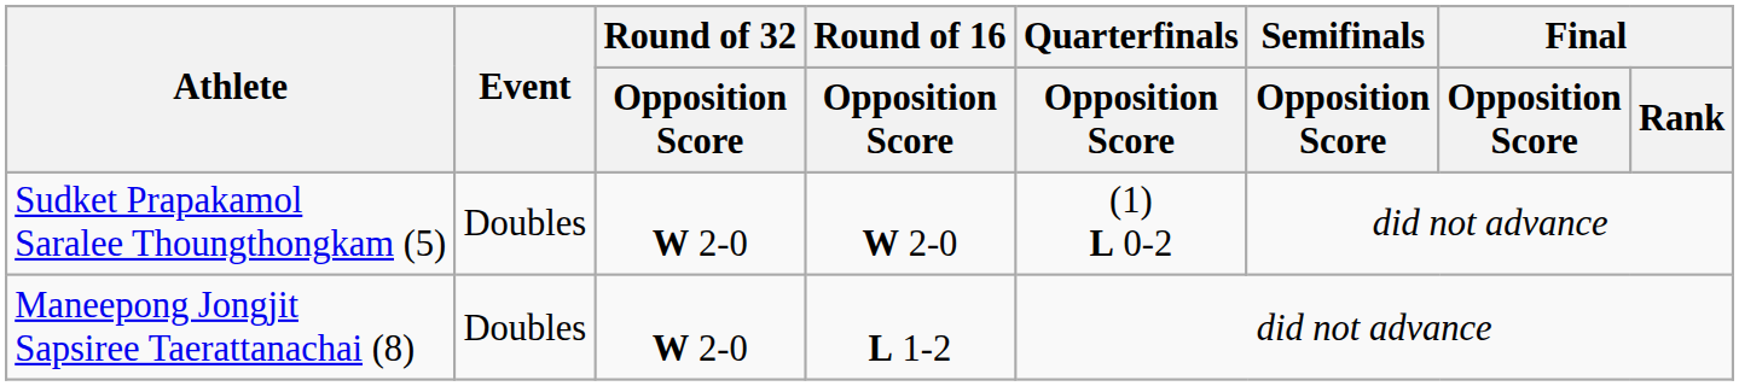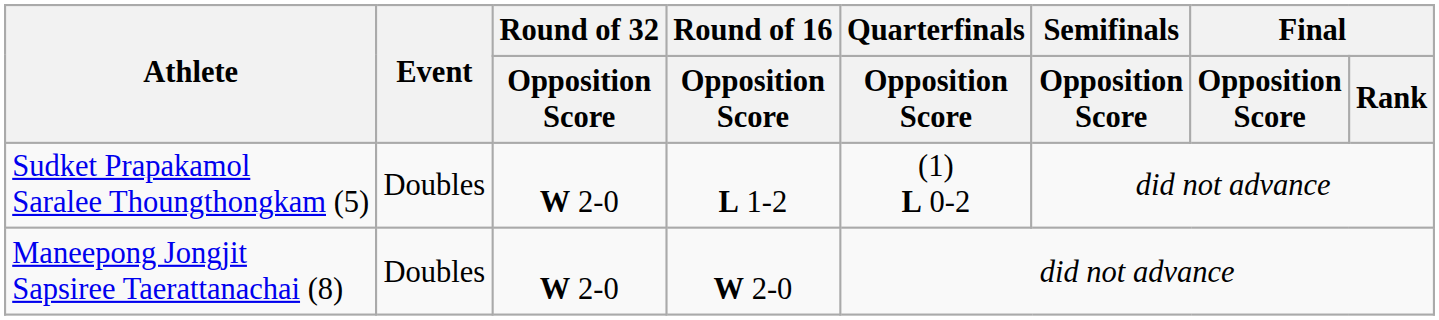 <table class=wikitable style="font-size:90%; text-align:center">
 <tr>
 <th rowspan="2">Athlete</th>
 <th rowspan="2">Event</th>
 <th>Round of 32</th>
 <th>Round of 16</th>
 <th>Quarterfinals</th>
 <th>Semifinals</th>
 <th colspan="2">Final</th>
 </tr>
 <tr>
 <th>Opposition<br>Score</th>
 <th>Opposition<br>Score</th>
 <th>Opposition<br>Score</th>
 <th>Opposition<br>Score</th>
 <th>Opposition<br>Score</th>
 <th>Rank</th>
 </tr>
 <tr>
 <td align=left><a href='#'>Sudket Prapakamol</a> <br> <a href='#'>Saralee Thoungthongkam</a> (5)</td>
 <td align=left>Doubles</td>
 <td><br><strong>W</strong> 2-0</td>
-<td><br><strong>W</strong> 2-0</td>
+<td><br><strong>L</strong> 1-2</td>
 <td> (1) <br><strong>L</strong> 0-2</td>
 <td colspan=3><em>did not advance</em></td>
 </tr>
 <tr>
 <td align=left><a href='#'>Maneepong Jongjit</a> <br> <a href='#'>Sapsiree Taerattanachai</a> (8)</td>
 <td align=left>Doubles</td>
 <td><br><strong>W</strong> 2-0</td>
-<td><br><strong>L</strong> 1-2</td>
+<td><br><strong>W</strong> 2-0</td>
 <td colspan=4><em>did not advance</em></td>
 </tr>
 </table>
